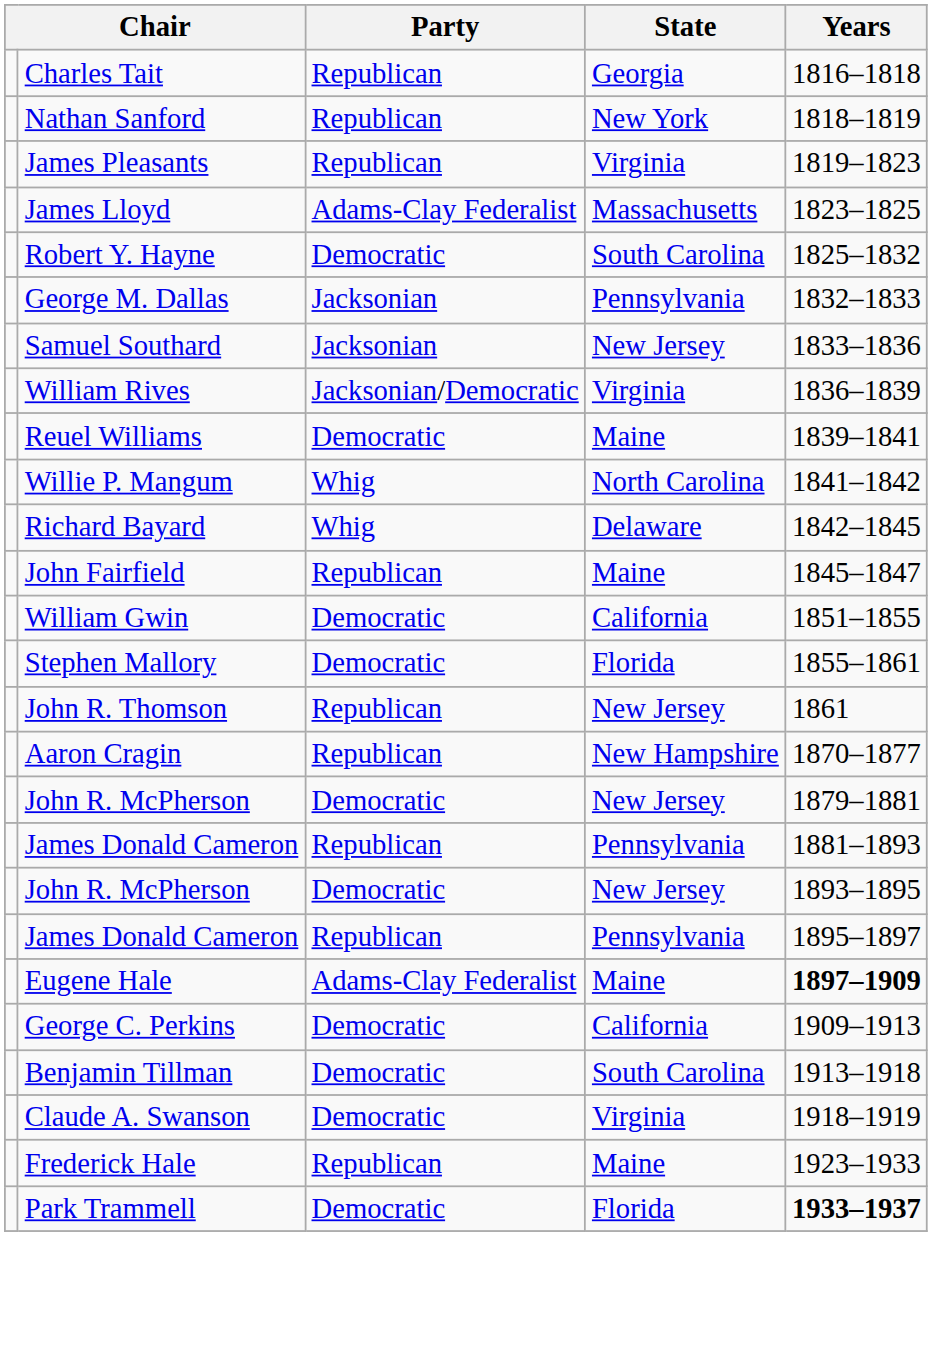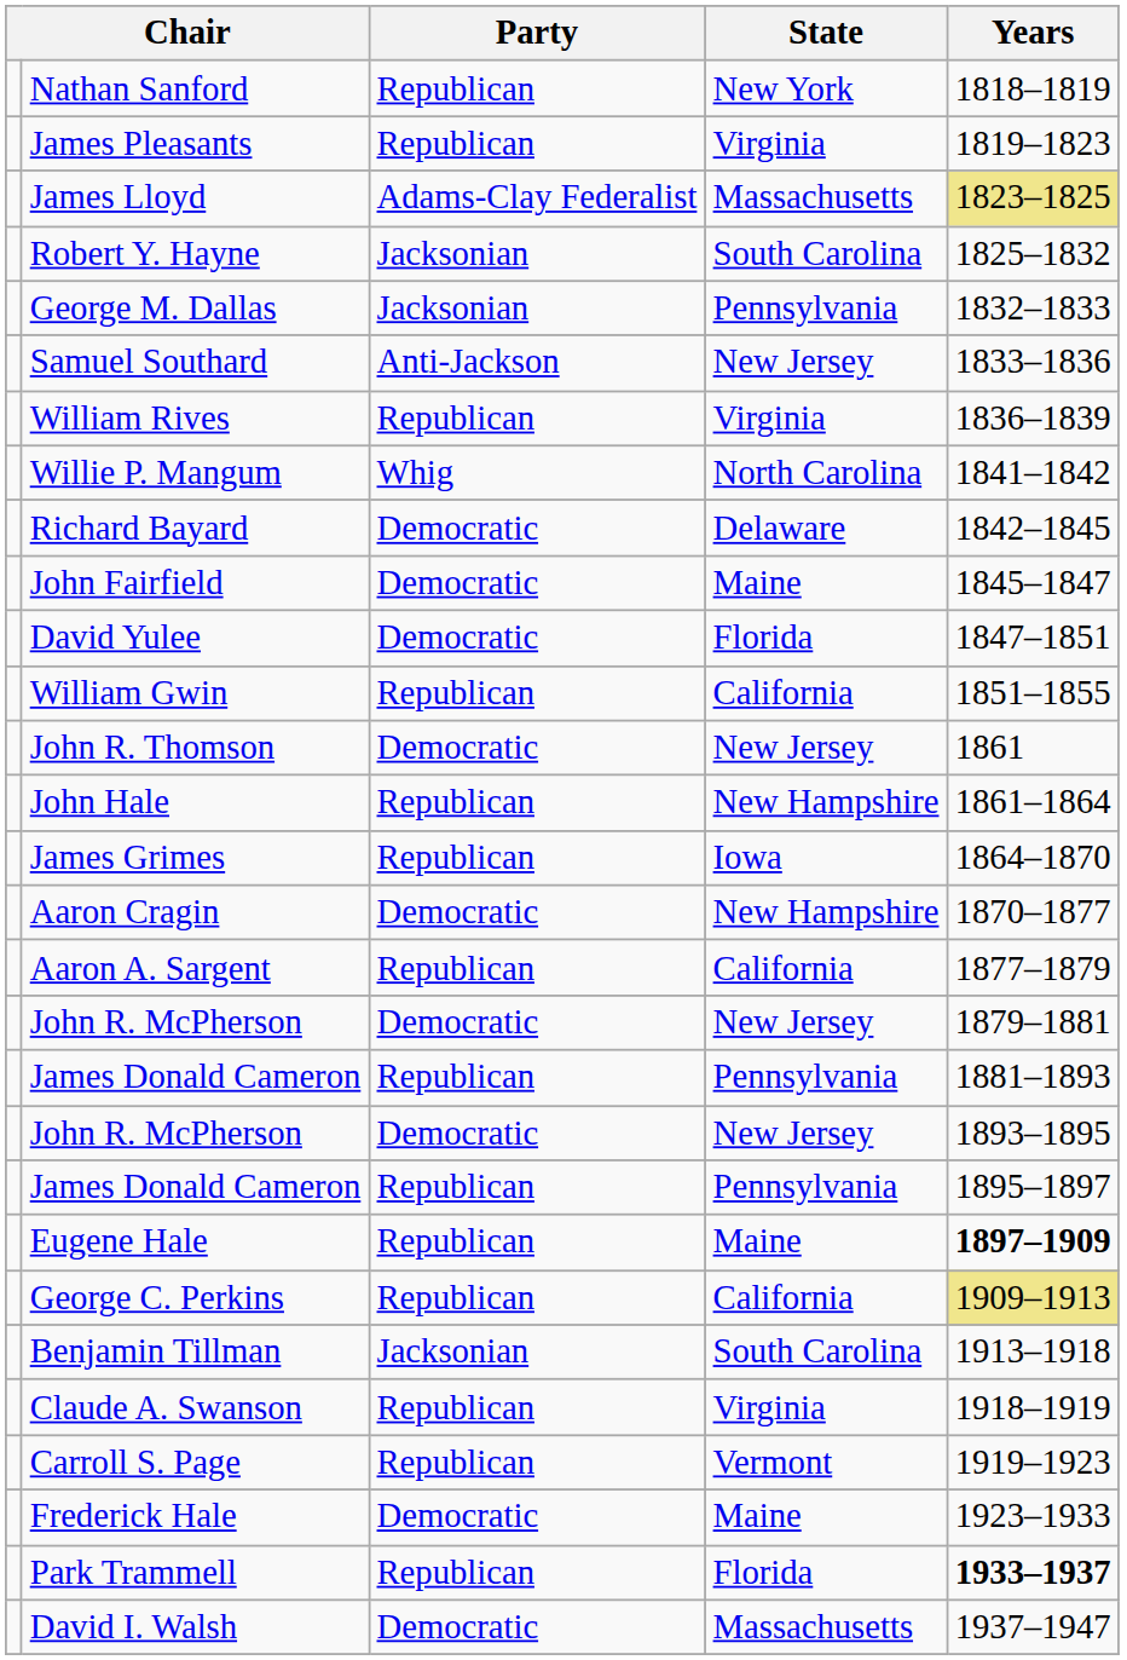 <table class=wikitable>
 <tr>
 <th colspan=2>Chair</th>
 <th>Party</th>
 <th>State</th>
 <th>Years</th>
-</tr>
-<tr>
-<td></td>
-<td><a href='#'>Charles Tait</a></td>
-<td><a href='#'>Republican</a></td>
-<td><a href='#'>Georgia</a></td>
-<td>1816–1818</td>
 </tr>
 <tr>
 <td></td>
 <td><a href='#'>Nathan Sanford</a></td>
 <td><a href='#'>Republican</a></td>
 <td><a href='#'>New York</a></td>
 <td>1818–1819</td>
 </tr>
 <tr>
 <td></td>
 <td><a href='#'>James Pleasants</a></td>
 <td><a href='#'>Republican</a></td>
 <td><a href='#'>Virginia</a></td>
 <td>1819–1823</td>
 </tr>
 <tr>
 <td></td>
 <td><a href='#'>James Lloyd</a></td>
 <td><a href='#'>Adams-Clay Federalist</a></td>
 <td><a href='#'>Massachusetts</a></td>
-<td>1823–1825</td>
+<td style="background: khaki;">1823–1825</td>
 </tr>
 <tr>
 <td></td>
 <td><a href='#'>Robert Y. Hayne</a></td>
-<td><a href='#'>Democratic</a></td>
+<td><a href='#'>Jacksonian</a></td>
 <td><a href='#'>South Carolina</a></td>
 <td>1825–1832</td>
 </tr>
 <tr>
 <td></td>
 <td><a href='#'>George M. Dallas</a></td>
 <td><a href='#'>Jacksonian</a></td>
 <td><a href='#'>Pennsylvania</a></td>
 <td>1832–1833</td>
 </tr>
 <tr>
 <td></td>
 <td><a href='#'>Samuel Southard</a></td>
-<td><a href='#'>Jacksonian</a></td>
+<td><a href='#'>Anti-Jackson</a></td>
 <td><a href='#'>New Jersey</a></td>
 <td>1833–1836</td>
 </tr>
 <tr>
 <td></td>
 <td><a href='#'>William Rives</a></td>
-<td><a href='#'>Jacksonian</a>/<a href='#'>Democratic</a></td>
+<td><a href='#'>Republican</a></td>
 <td><a href='#'>Virginia</a></td>
 <td>1836–1839</td>
-</tr>
-<tr>
-<td></td>
-<td><a href='#'>Reuel Williams</a></td>
-<td><a href='#'>Democratic</a></td>
-<td><a href='#'>Maine</a></td>
-<td>1839–1841</td>
 </tr>
 <tr>
 <td></td>
 <td><a href='#'>Willie P. Mangum</a></td>
 <td><a href='#'>Whig</a></td>
 <td><a href='#'>North Carolina</a></td>
 <td>1841–1842</td>
 </tr>
 <tr>
 <td></td>
 <td><a href='#'>Richard Bayard</a></td>
-<td><a href='#'>Whig</a></td>
+<td><a href='#'>Democratic</a></td>
 <td><a href='#'>Delaware</a></td>
 <td>1842–1845</td>
 </tr>
 <tr>
 <td></td>
 <td><a href='#'>John Fairfield</a></td>
-<td><a href='#'>Republican</a></td>
+<td><a href='#'>Democratic</a></td>
 <td><a href='#'>Maine</a></td>
 <td>1845–1847</td>
 </tr>
 <tr>
 <td></td>
+<td><a href='#'>David Yulee</a></td>
+<td><a href='#'>Democratic</a></td>
+<td><a href='#'>Florida</a></td>
+<td>1847–1851</td>
+</tr>
+<tr>
+<td></td>
 <td><a href='#'>William Gwin</a></td>
-<td><a href='#'>Democratic</a></td>
+<td><a href='#'>Republican</a></td>
 <td><a href='#'>California</a></td>
 <td>1851–1855</td>
 </tr>
 <tr>
 <td></td>
-<td><a href='#'>Stephen Mallory</a></td>
+<td><a href='#'>John R. Thomson</a></td>
 <td><a href='#'>Democratic</a></td>
-<td><a href='#'>Florida</a></td>
-<td>1855–1861</td>
-</tr>
-<tr>
-<td></td>
-<td><a href='#'>John R. Thomson</a></td>
-<td><a href='#'>Republican</a></td>
 <td><a href='#'>New Jersey</a></td>
 <td>1861</td>
 </tr>
 <tr>
 <td></td>
-<td><a href='#'>Aaron Cragin</a></td>
+<td><a href='#'>John Hale</a></td>
 <td><a href='#'>Republican</a></td>
 <td><a href='#'>New Hampshire</a></td>
+<td>1861–1864</td>
+</tr>
+<tr>
+<td></td>
+<td><a href='#'>James Grimes</a></td>
+<td><a href='#'>Republican</a></td>
+<td><a href='#'>Iowa</a></td>
+<td>1864–1870</td>
+</tr>
+<tr>
+<td></td>
+<td><a href='#'>Aaron Cragin</a></td>
+<td><a href='#'>Democratic</a></td>
+<td><a href='#'>New Hampshire</a></td>
 <td>1870–1877</td>
+</tr>
+<tr>
+<td></td>
+<td><a href='#'>Aaron A. Sargent</a></td>
+<td><a href='#'>Republican</a></td>
+<td><a href='#'>California</a></td>
+<td>1877–1879</td>
 </tr>
 <tr>
 <td></td>
 <td><a href='#'>John R. McPherson</a></td>
 <td><a href='#'>Democratic</a></td>
 <td><a href='#'>New Jersey</a></td>
 <td>1879–1881</td>
 </tr>
 <tr>
 <td></td>
 <td><a href='#'>James Donald Cameron</a></td>
 <td><a href='#'>Republican</a></td>
 <td><a href='#'>Pennsylvania</a></td>
 <td>1881–1893</td>
 </tr>
 <tr>
 <td></td>
 <td><a href='#'>John R. McPherson</a></td>
 <td><a href='#'>Democratic</a></td>
 <td><a href='#'>New Jersey</a></td>
 <td>1893–1895</td>
 </tr>
 <tr>
 <td></td>
 <td><a href='#'>James Donald Cameron</a></td>
 <td><a href='#'>Republican</a></td>
 <td><a href='#'>Pennsylvania</a></td>
 <td>1895–1897</td>
 </tr>
 <tr>
 <td></td>
 <td><a href='#'>Eugene Hale</a></td>
-<td><a href='#'>Adams-Clay Federalist</a></td>
+<td><a href='#'>Republican</a></td>
 <td><a href='#'>Maine</a></td>
 <td><strong>1897–1909</strong></td>
 </tr>
 <tr>
 <td></td>
 <td><a href='#'>George C. Perkins</a></td>
-<td><a href='#'>Democratic</a></td>
+<td><a href='#'>Republican</a></td>
 <td><a href='#'>California</a></td>
-<td>1909–1913</td>
+<td style="background: khaki;">1909–1913</td>
 </tr>
 <tr>
 <td></td>
 <td><a href='#'>Benjamin Tillman</a></td>
-<td><a href='#'>Democratic</a></td>
+<td><a href='#'>Jacksonian</a></td>
 <td><a href='#'>South Carolina</a></td>
 <td>1913–1918</td>
 </tr>
 <tr>
 <td></td>
 <td><a href='#'>Claude A. Swanson</a></td>
-<td><a href='#'>Democratic</a></td>
+<td><a href='#'>Republican</a></td>
 <td><a href='#'>Virginia</a></td>
 <td>1918–1919</td>
 </tr>
 <tr>
 <td></td>
+<td><a href='#'>Carroll S. Page</a></td>
+<td><a href='#'>Republican</a></td>
+<td><a href='#'>Vermont</a></td>
+<td>1919–1923</td>
+</tr>
+<tr>
+<td></td>
 <td><a href='#'>Frederick Hale</a></td>
-<td><a href='#'>Republican</a></td>
+<td><a href='#'>Democratic</a></td>
 <td><a href='#'>Maine</a></td>
 <td>1923–1933</td>
 </tr>
 <tr>
 <td></td>
 <td><a href='#'>Park Trammell</a></td>
-<td><a href='#'>Democratic</a></td>
+<td><a href='#'>Republican</a></td>
 <td><a href='#'>Florida</a></td>
 <td><strong>1933–1937</strong></td>
 </tr>
+<tr>
+<td></td>
+<td><a href='#'>David I. Walsh</a></td>
+<td><a href='#'>Democratic</a></td>
+<td><a href='#'>Massachusetts</a></td>
+<td>1937–1947</td>
+</tr>
 </table>
